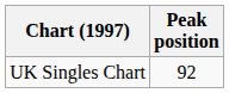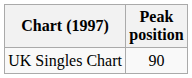 <table class="wikitable sortable">
 <tr>
 <th>Chart (1997)</th>
 <th style="text-align:center;">Peak<br>position</th>
 </tr>
 <tr>
 <td>UK Singles Chart</td>
-<td style="text-align:center;">92</td>
+<td style="text-align:center;">90</td>
 </tr>
 </table>
